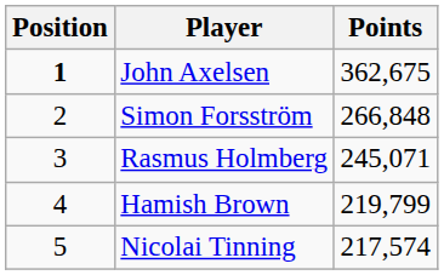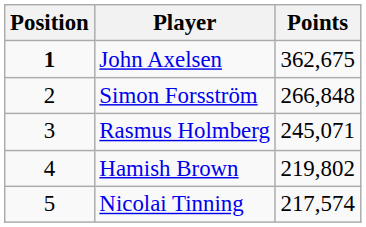 <table class=wikitable>
 <tr>
 <th>Position</th>
 <th>Player</th>
 <th>Points</th>
 </tr>
 <tr>
 <td align=center><strong>1</strong></td>
 <td> <a href='#'>John Axelsen</a></td>
 <td align=center>362,675</td>
 </tr>
 <tr>
 <td align=center>2</td>
 <td> <a href='#'>Simon Forsström</a></td>
 <td align=center>266,848</td>
 </tr>
 <tr>
 <td align=center>3</td>
 <td> <a href='#'>Rasmus Holmberg</a></td>
 <td align=center>245,071</td>
 </tr>
 <tr>
 <td align=center>4</td>
 <td> <a href='#'>Hamish Brown</a></td>
-<td align=center>219,799</td>
+<td align=center>219,802</td>
 </tr>
 <tr>
 <td align=center>5</td>
 <td> <a href='#'>Nicolai Tinning</a></td>
 <td align=center>217,574</td>
 </tr>
 </table>
